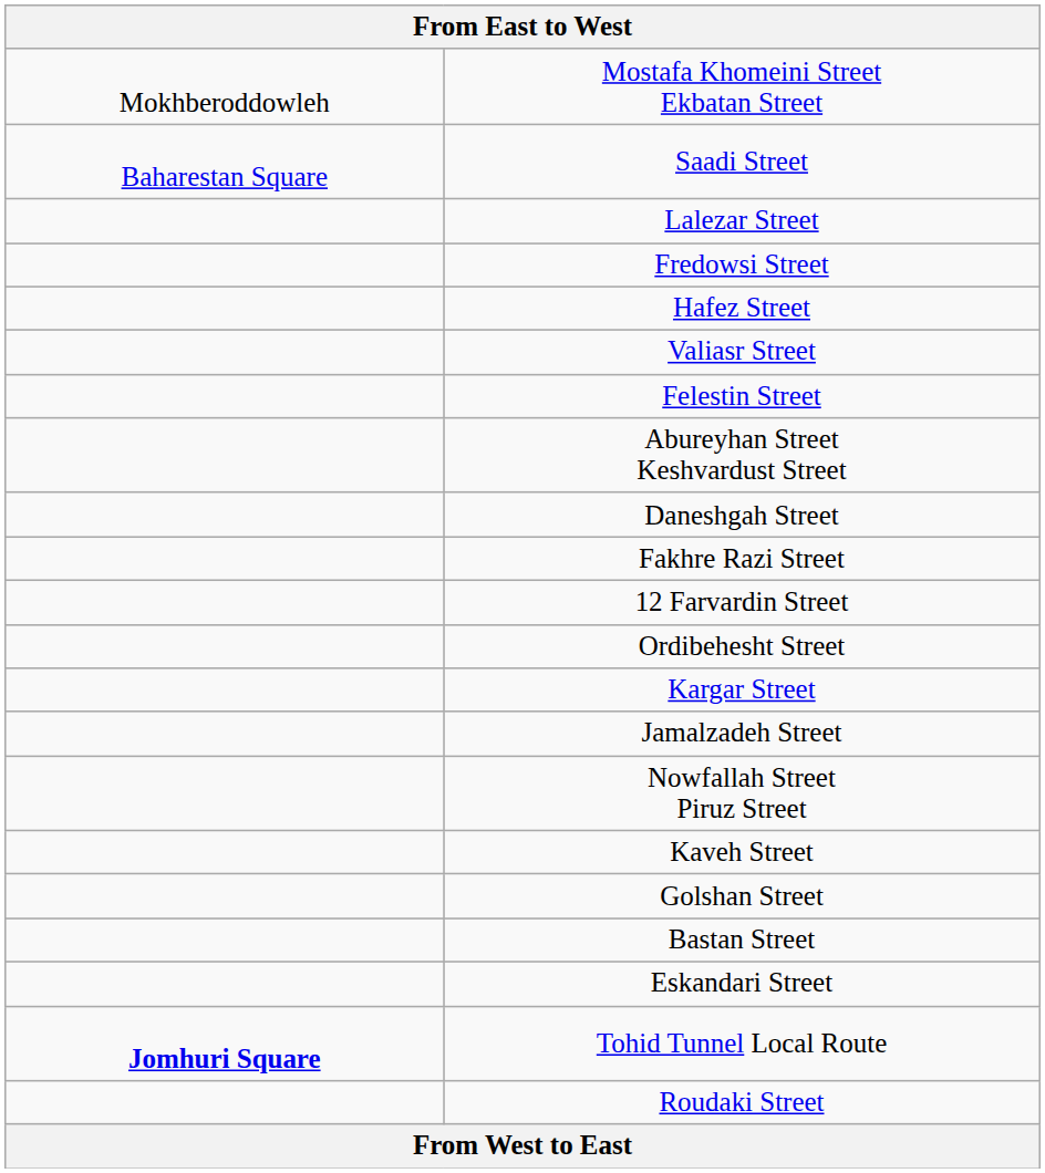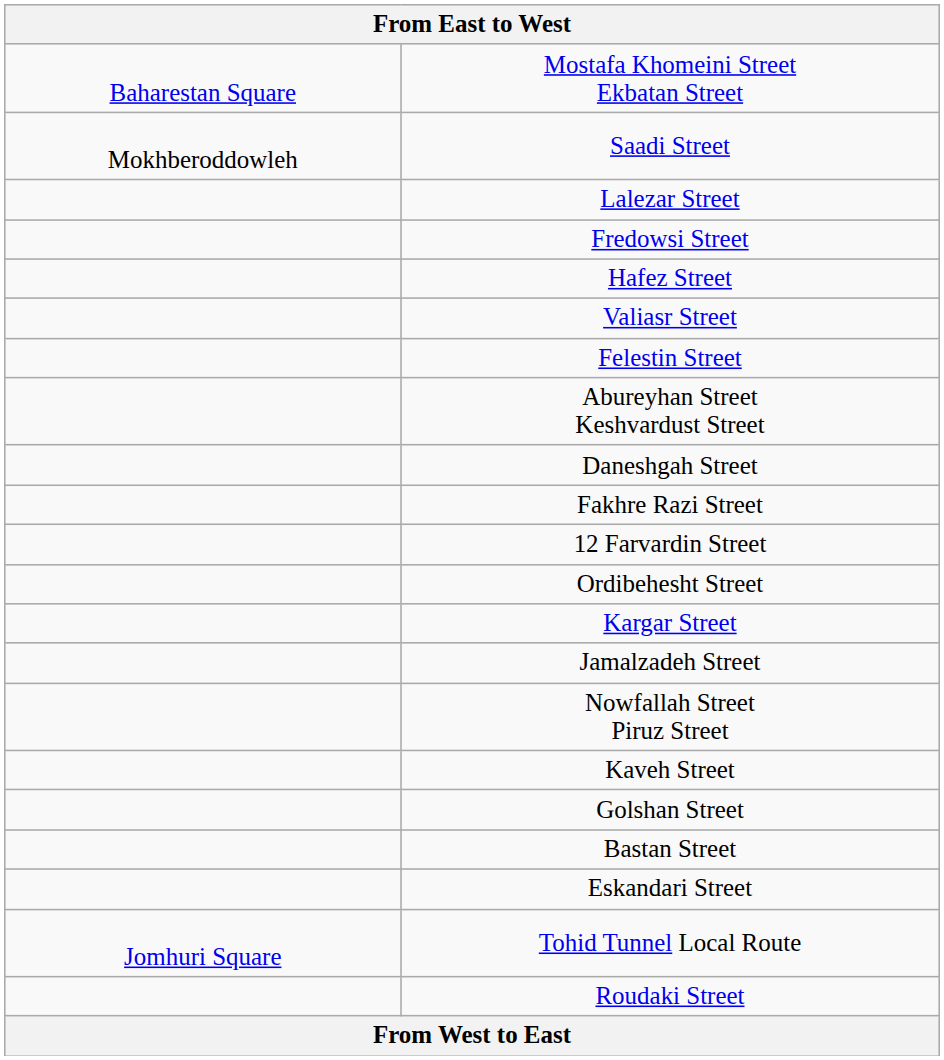 <table class="wikitable" style="text-align:center" width="600px">
 <tr>
 <th text-align="center" colspan="3"> From East to West </th>
 </tr>
 <tr>
-<td><br>Mokhberoddowleh</td>
+<td><br><a href='#'>Baharestan Square</a></td>
 <td> <a href='#'>Mostafa Khomeini Street</a><br> <a href='#'>Ekbatan Street</a></td>
 </tr>
 <tr>
-<td><br><a href='#'>Baharestan Square</a></td>
+<td><br>Mokhberoddowleh</td>
 <td> <a href='#'>Saadi Street</a></td>
 </tr>
 <tr>
 <td></td>
 <td> <a href='#'>Lalezar Street</a></td>
 </tr>
 <tr>
 <td></td>
 <td> <a href='#'>Fredowsi Street</a></td>
 </tr>
 <tr>
 <td></td>
 <td> <a href='#'>Hafez Street</a></td>
 </tr>
 <tr>
 <td></td>
 <td> <a href='#'>Valiasr Street</a></td>
 </tr>
 <tr>
 <td></td>
 <td> <a href='#'>Felestin Street</a></td>
 </tr>
 <tr>
 <td></td>
 <td> Abureyhan Street<br> Keshvardust Street</td>
 </tr>
 <tr>
 <td></td>
 <td> Daneshgah Street</td>
 </tr>
 <tr>
 <td></td>
 <td> Fakhre Razi Street</td>
 </tr>
 <tr>
 <td></td>
 <td> 12 Farvardin Street</td>
 </tr>
 <tr>
 <td></td>
 <td> Ordibehesht Street</td>
 </tr>
 <tr>
 <td></td>
 <td> <a href='#'>Kargar Street</a></td>
 </tr>
 <tr>
 <td></td>
 <td> Jamalzadeh Street</td>
 </tr>
 <tr>
 <td></td>
 <td> Nowfallah Street<br> Piruz Street</td>
 </tr>
 <tr>
 <td></td>
 <td> Kaveh Street</td>
 </tr>
 <tr>
 <td></td>
 <td> Golshan Street</td>
 </tr>
 <tr>
 <td></td>
 <td> Bastan Street</td>
 </tr>
 <tr>
 <td></td>
 <td> Eskandari Street</td>
 </tr>
 <tr>
-<td><strong><br><a href='#'>Jomhuri Square</a></strong></td>
+<td><br><a href='#'>Jomhuri Square</a></td>
 <td> <a href='#'>Tohid Tunnel</a> Local Route</td>
 </tr>
 <tr>
 <td></td>
 <td> <a href='#'>Roudaki Street</a></td>
 </tr>
 <tr>
 <th text-align="center" colspan="3"> From West to East </th>
 </tr>
 </table>
